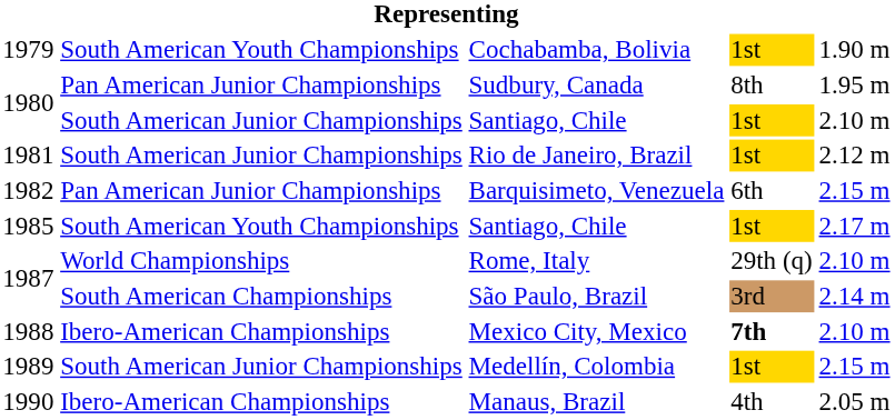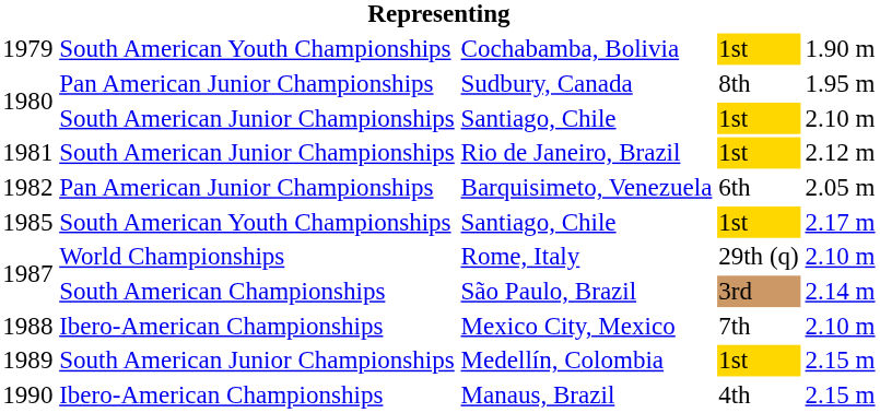 <table>
 <tr>
 <th colspan="5">Representing </th>
 </tr>
 <tr>
 <td>1979</td>
 <td><a href='#'>South American Youth Championships</a></td>
 <td><a href='#'>Cochabamba, Bolivia</a></td>
 <td bgcolor=gold>1st</td>
 <td>1.90 m</td>
 </tr>
 <tr>
 <td rowspan=2>1980</td>
 <td><a href='#'>Pan American Junior Championships</a></td>
 <td><a href='#'>Sudbury, Canada</a></td>
 <td>8th</td>
 <td>1.95 m</td>
 </tr>
 <tr>
 <td><a href='#'>South American Junior Championships</a></td>
 <td><a href='#'>Santiago, Chile</a></td>
 <td bgcolor=gold>1st</td>
 <td>2.10 m</td>
 </tr>
 <tr>
 <td>1981</td>
 <td><a href='#'>South American Junior Championships</a></td>
 <td><a href='#'>Rio de Janeiro, Brazil</a></td>
 <td bgcolor=gold>1st</td>
 <td>2.12 m</td>
 </tr>
 <tr>
 <td>1982</td>
 <td><a href='#'>Pan American Junior Championships</a></td>
 <td><a href='#'>Barquisimeto, Venezuela</a></td>
 <td>6th</td>
-<td><a href='#'>2.15 m</a></td>
+<td>2.05 m</td>
 </tr>
 <tr>
 <td>1985</td>
 <td><a href='#'>South American Youth Championships</a></td>
 <td><a href='#'>Santiago, Chile</a></td>
 <td bgcolor=gold>1st</td>
 <td><a href='#'>2.17 m</a></td>
 </tr>
 <tr>
 <td rowspan=2>1987</td>
 <td><a href='#'>World Championships</a></td>
 <td><a href='#'>Rome, Italy</a></td>
 <td>29th (q)</td>
 <td><a href='#'>2.10 m</a></td>
 </tr>
 <tr>
 <td><a href='#'>South American Championships</a></td>
 <td><a href='#'>São Paulo, Brazil</a></td>
 <td bgcolor=cc9966>3rd</td>
 <td><a href='#'>2.14 m</a></td>
 </tr>
 <tr>
 <td>1988</td>
 <td><a href='#'>Ibero-American Championships</a></td>
 <td><a href='#'>Mexico City, Mexico</a></td>
-<td><strong>7th</strong></td>
+<td>7th</td>
 <td><a href='#'>2.10 m</a></td>
 </tr>
 <tr>
 <td>1989</td>
 <td><a href='#'>South American Junior Championships</a></td>
 <td><a href='#'>Medellín, Colombia</a></td>
 <td bgcolor=gold>1st</td>
 <td><a href='#'>2.15 m</a></td>
 </tr>
 <tr>
 <td>1990</td>
 <td><a href='#'>Ibero-American Championships</a></td>
 <td><a href='#'>Manaus, Brazil</a></td>
 <td>4th</td>
-<td>2.05 m</td>
+<td><a href='#'>2.15 m</a></td>
 </tr>
 </table>
